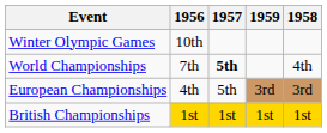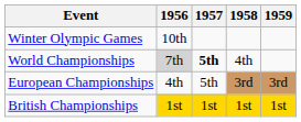 <table class="wikitable">
 <tr>
 <th>Event</th>
 <th>1956</th>
 <th>1957</th>
+<th>1958</th>
 <th>1959</th>
-<th>1958</th>
 </tr>
 <tr>
 <td><a href='#'>Winter Olympic Games</a></td>
 <td align="center">10th</td>
 <td></td>
 <td></td>
 <td></td>
 </tr>
 <tr>
 <td><a href='#'>World Championships</a></td>
-<td align="center">7th</td>
+<td align="center" style="background: lightgrey;">7th</td>
 <td align="center"><strong>5th</strong></td>
+<td align="center">4th</td>
 <td></td>
-<td align="center">4th</td>
 </tr>
 <tr>
 <td><a href='#'>European Championships</a></td>
 <td align="center">4th</td>
 <td align="center">5th</td>
 <td align="center" bgcolor="cc9966">3rd</td>
 <td align="center" bgcolor="cc9966">3rd</td>
 </tr>
 <tr>
 <td><a href='#'>British Championships</a></td>
 <td align="center" bgcolor="gold">1st</td>
 <td align="center" bgcolor="gold">1st</td>
 <td align="center" bgcolor="gold">1st</td>
 <td align="center" bgcolor="gold">1st</td>
 </tr>
 </table>
